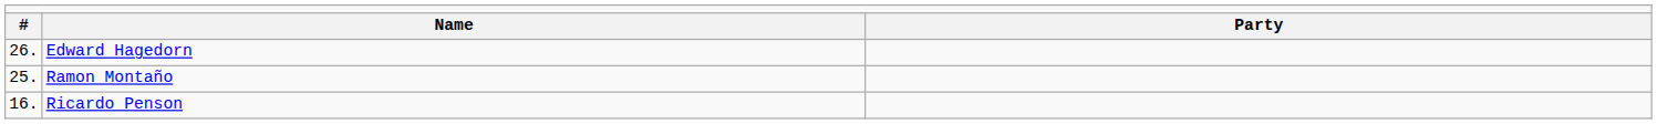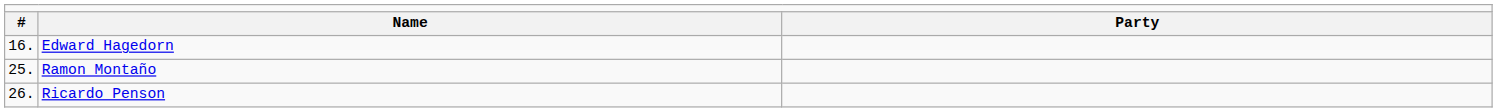 <table class=wikitable style="font-size:95%" width=99%>
 <tr>
 <td colspan=4 bgcolor=></td>
 </tr>
 <tr>
 <th width=2%>#</th>
 <th width=50%>Name</th>
 <th colspan=2>Party</th>
 </tr>
 <tr>
-<td>26.</td>
+<td>16.</td>
 <td><a href='#'>Edward Hagedorn</a></td>
 <td></td>
 </tr>
 <tr>
 <td>25.</td>
 <td><a href='#'>Ramon Montaño</a></td>
 <td></td>
 </tr>
 <tr>
-<td>16.</td>
+<td>26.</td>
 <td><a href='#'>Ricardo Penson</a></td>
 <td></td>
 </tr>
 </table>
